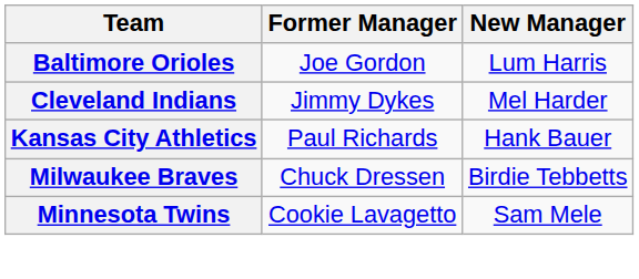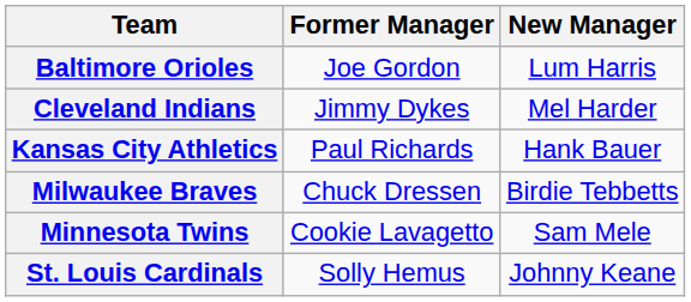 <table class="wikitable plainrowheaders" style="text-align:center;">
 <tr>
 <th>Team</th>
 <th>Former Manager</th>
 <th>New Manager</th>
 </tr>
 <tr>
 <th scope="row" style="text-align:center;"><a href='#'>Baltimore Orioles</a></th>
 <td><a href='#'>Joe Gordon</a></td>
 <td><a href='#'>Lum Harris</a></td>
 </tr>
 <tr>
 <th scope="row" style="text-align:center;"><a href='#'>Cleveland Indians</a></th>
 <td><a href='#'>Jimmy Dykes</a></td>
 <td><a href='#'>Mel Harder</a></td>
 </tr>
 <tr>
 <th scope="row" style="text-align:center;"><a href='#'>Kansas City Athletics</a></th>
 <td><a href='#'>Paul Richards</a></td>
 <td><a href='#'>Hank Bauer</a></td>
 </tr>
 <tr>
 <th scope="row" style="text-align:center;"><a href='#'>Milwaukee Braves</a></th>
 <td><a href='#'>Chuck Dressen</a></td>
 <td><a href='#'>Birdie Tebbetts</a></td>
 </tr>
 <tr>
 <th scope="row" style="text-align:center;"><a href='#'>Minnesota Twins</a></th>
 <td><a href='#'>Cookie Lavagetto</a></td>
 <td><a href='#'>Sam Mele</a></td>
 </tr>
+<tr>
+<th scope="row" style="text-align:center;"><a href='#'>St. Louis Cardinals</a></th>
+<td><a href='#'>Solly Hemus</a></td>
+<td><a href='#'>Johnny Keane</a></td>
+</tr>
 </table>
